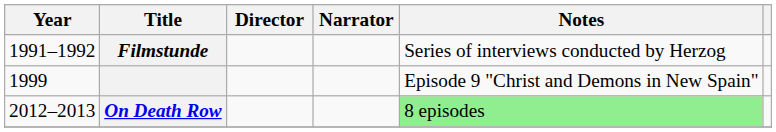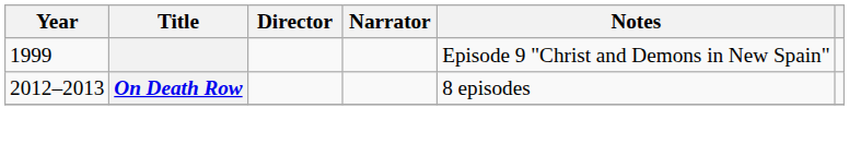 <table class="wikitable plainrowheaders">
 <tr style="background:#ccc; text-align:center;">
 <th scope="col">Year</th>
 <th scope="col">Title</th>
 <th scope="col" width=65>Director</th>
 <th scope="col" width=65>Narrator</th>
 <th scope="col">Notes</th>
 <th scope="col"></th>
-</tr>
-<tr>
-<td>1991–1992</td>
-<th scope=row><em>Filmstunde</em></th>
-<td></td>
-<td></td>
-<td>Series of interviews conducted by Herzog</td>
-<td style="text-align:center;"></td>
 </tr>
 <tr>
 <td>1999</td>
 <th scope=row></th>
 <td></td>
 <td></td>
 <td>Episode 9 "Christ and Demons in New Spain"</td>
 <td style="text-align:center;"></td>
 </tr>
 <tr>
 <td>2012–2013</td>
 <th scope=row><em><a href='#'>On Death Row</a></em></th>
 <td></td>
 <td></td>
-<td style="background: lightgreen;">8 episodes</td>
+<td>8 episodes</td>
 <td style="text-align:center;"></td>
 </tr>
 <tr>
 </tr>
 </table>
